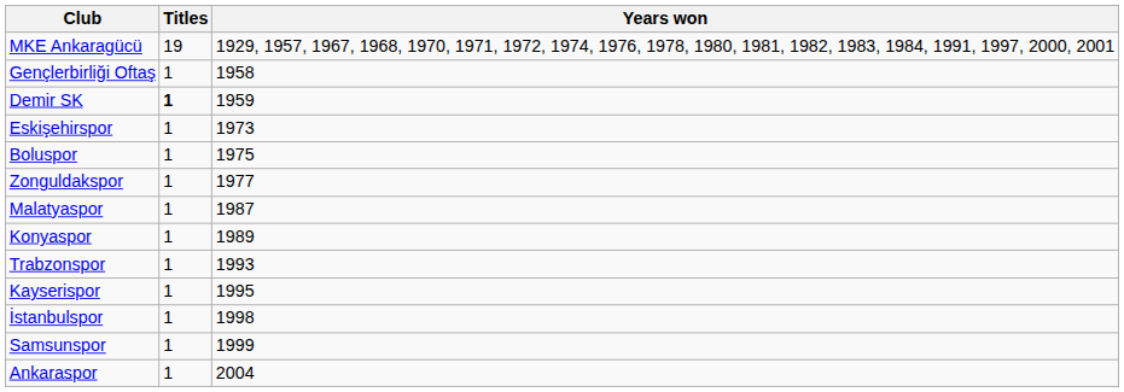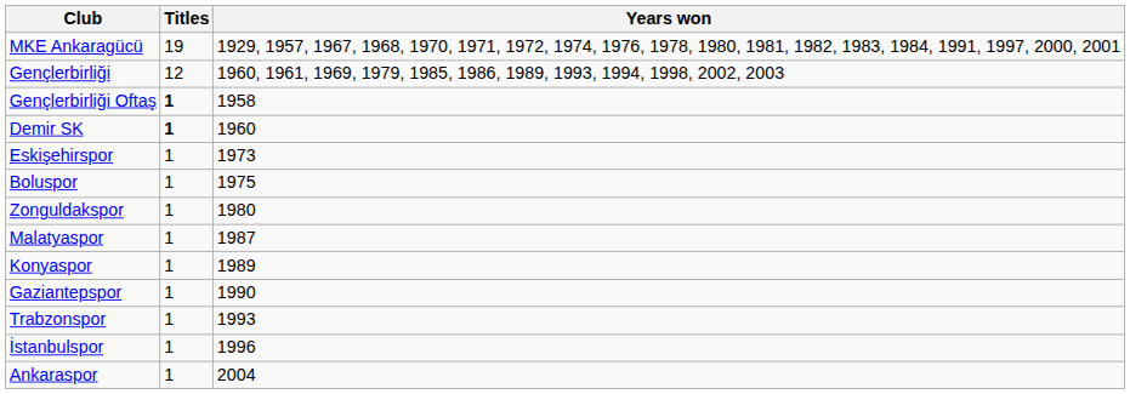 <table class="wikitable">
 <tr>
 <th>Club</th>
 <th>Titles</th>
 <th>Years won</th>
 </tr>
 <tr>
 <td><a href='#'>MKE Ankaragücü</a></td>
 <td>19</td>
 <td>1929, 1957, 1967, 1968, 1970, 1971, 1972, 1974, 1976, 1978, 1980, 1981, 1982, 1983, 1984, 1991, 1997, 2000, 2001</td>
 </tr>
 <tr>
+<td><a href='#'>Gençlerbirliği</a></td>
+<td>12</td>
+<td>1960, 1961, 1969, 1979, 1985, 1986, 1989, 1993, 1994, 1998, 2002, 2003</td>
+</tr>
+<tr>
 <td><a href='#'>Gençlerbirliği Oftaş</a></td>
-<td>1</td>
+<td><strong>1</strong></td>
 <td>1958</td>
 </tr>
 <tr>
 <td><a href='#'>Demir SK</a></td>
 <td><strong>1</strong></td>
-<td>1959</td>
+<td>1960</td>
 </tr>
 <tr>
 <td><a href='#'>Eskişehirspor</a></td>
 <td>1</td>
 <td>1973</td>
 </tr>
 <tr>
 <td><a href='#'>Boluspor</a></td>
 <td>1</td>
 <td>1975</td>
 </tr>
 <tr>
 <td><a href='#'>Zonguldakspor</a></td>
 <td>1</td>
-<td>1977</td>
+<td>1980</td>
 </tr>
 <tr>
 <td><a href='#'>Malatyaspor</a></td>
 <td>1</td>
 <td>1987</td>
 </tr>
 <tr>
 <td><a href='#'>Konyaspor</a></td>
 <td>1</td>
 <td>1989</td>
 </tr>
 <tr>
+<td><a href='#'>Gaziantepspor</a></td>
+<td>1</td>
+<td>1990</td>
+</tr>
+<tr>
 <td><a href='#'>Trabzonspor</a></td>
 <td>1</td>
 <td>1993</td>
 </tr>
 <tr>
-<td><a href='#'>Kayserispor</a></td>
-<td>1</td>
-<td>1995</td>
-</tr>
-<tr>
 <td><a href='#'>İstanbulspor</a></td>
 <td>1</td>
-<td>1998</td>
-</tr>
-<tr>
-<td><a href='#'>Samsunspor</a></td>
-<td>1</td>
-<td>1999</td>
+<td>1996</td>
 </tr>
 <tr>
 <td><a href='#'>Ankaraspor</a></td>
 <td>1</td>
 <td>2004</td>
 </tr>
 </table>
